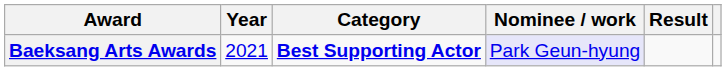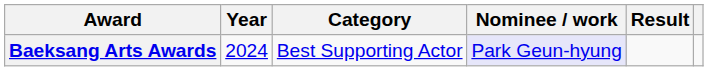 <table class="wikitable plainrowheaders sortable">
 <tr>
 <th scope="col">Award</th>
 <th scope="col">Year</th>
 <th scope="col">Category</th>
 <th scope="col">Nominee / work</th>
 <th scope="col">Result</th>
 <th scope="col" class="unsortable"></th>
 </tr>
 <tr>
 <th scope="row"><a href='#'>Baeksang Arts Awards</a></th>
-<td style="text-align:center"><a href='#'>2021</a></td>
-<td><strong><a href='#'>Best Supporting Actor</a></strong></td>
+<td style="text-align:center"><a href='#'>2024</a></td>
+<td><a href='#'>Best Supporting Actor</a></td>
 <td style="background: lavender;"><a href='#'>Park Geun-hyung</a></td>
 <td></td>
 <td style="text-align:center"></td>
 </tr>
 </table>
